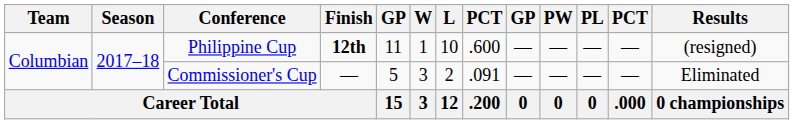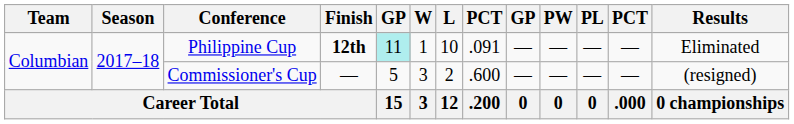 <table class="wikitable" style="text-align:center">
 <tr>
 <th>Team</th>
 <th>Season</th>
 <th>Conference</th>
 <th>Finish</th>
 <th>GP</th>
 <th>W</th>
 <th>L</th>
 <th>PCT</th>
 <th>GP</th>
 <th>PW</th>
 <th>PL</th>
 <th>PCT</th>
 <th>Results</th>
 </tr>
 <tr>
 <td rowspan="2"><a href='#'>Columbian</a></td>
 <td rowspan="2"><a href='#'>2017–18</a></td>
 <td><a href='#'>Philippine Cup</a></td>
 <td><strong>12th</strong></td>
-<td>11</td>
+<td style="background: paleturquoise;">11</td>
 <td>1</td>
 <td>10</td>
-<td>.600</td>
+<td>.091</td>
 <td>—</td>
 <td>—</td>
 <td>—</td>
 <td>—</td>
-<td>(resigned)</td>
+<td>Eliminated</td>
 </tr>
 <tr>
 <td><a href='#'>Commissioner's Cup</a></td>
 <td>—</td>
 <td>5</td>
 <td>3</td>
 <td>2</td>
-<td>.091</td>
+<td>.600</td>
 <td>—</td>
 <td>—</td>
 <td>—</td>
 <td>—</td>
-<td>Eliminated</td>
+<td>(resigned)</td>
 </tr>
 <tr>
 <th colspan="4"><strong>Career Total</strong></th>
 <th>15</th>
 <th>3</th>
 <th>12</th>
 <th>.200</th>
 <th>0</th>
 <th><strong>0</strong></th>
 <th>0</th>
 <th><strong>.000</strong></th>
 <th><strong>0 championships</strong></th>
 </tr>
 </table>
